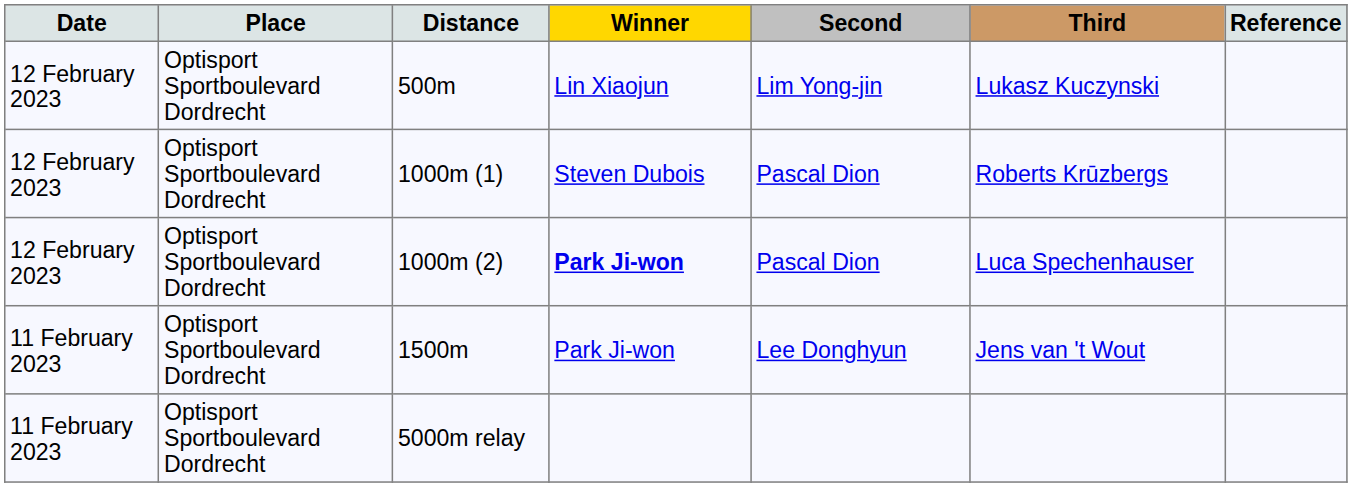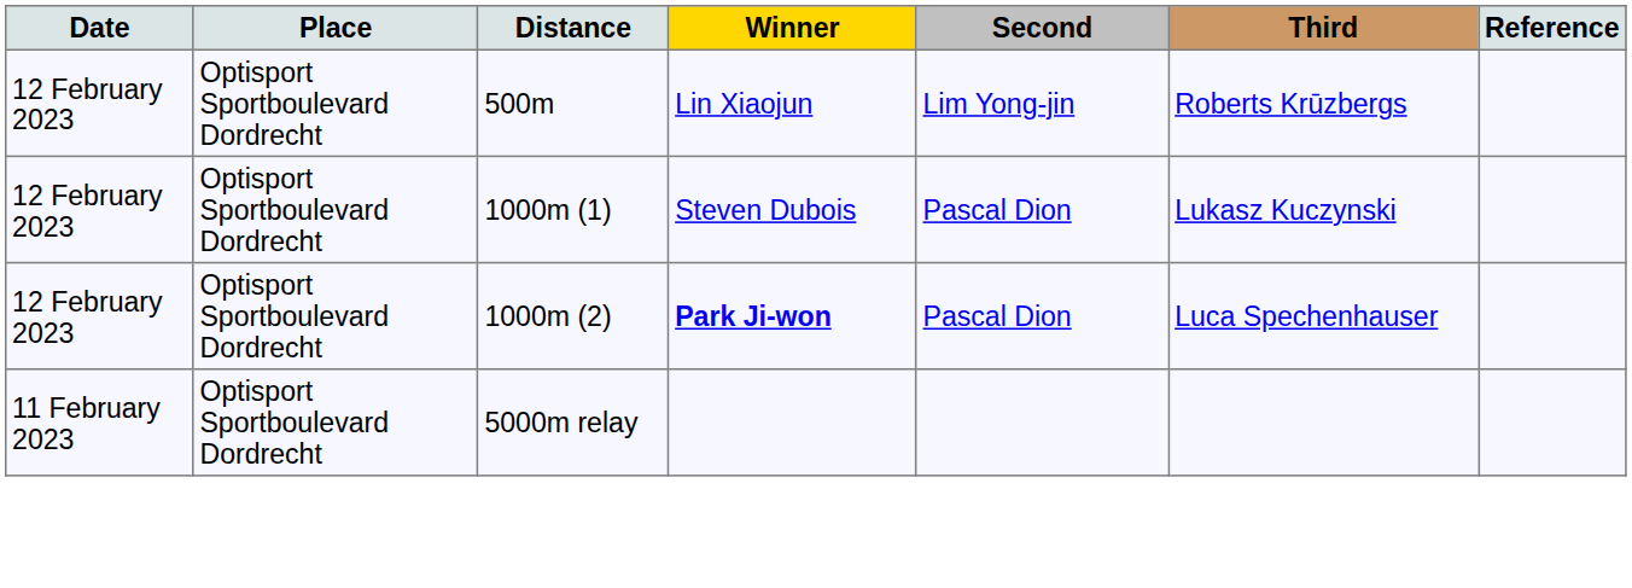 <table bgcolor="#f7f8ff" cellpadding="3" cellspacing="0" border="1" style="font-size: 95%; border: gray solid 1px; border-collapse: collapse;">
 <tr bgcolor="#cccccc" (1>
 <td width="150" align="center" bgcolor="#dce5e5"><strong>Date</strong></td>
 <td width="220" align="center" bgcolor="#dce5e5"><strong>Place</strong></td>
 <td width="150" align="center" bgcolor="#dce5e5"><strong>Distance</strong></td>
 <td align="center" bgcolor="gold" width="250"><strong>Winner</strong></td>
 <td align="center" bgcolor="silver" width="250"><strong>Second</strong></td>
 <td width="250" align="center" bgcolor="#cc9966"><strong>Third</strong></td>
 <td width="30" align="center" bgcolor="#dce5e5"><strong>Reference</strong></td>
 </tr>
 <tr align="left">
 <td>12 February 2023</td>
 <td>Optisport Sportboulevard Dordrecht</td>
 <td>500m</td>
 <td> <a href='#'>Lin Xiaojun</a></td>
 <td> <a href='#'>Lim Yong-jin</a></td>
-<td> <a href='#'>Lukasz Kuczynski</a></td>
+<td> <a href='#'>Roberts Krūzbergs</a></td>
 <td></td>
 </tr>
 <tr align="left">
 <td>12 February 2023</td>
 <td>Optisport Sportboulevard Dordrecht</td>
 <td>1000m (1)</td>
 <td> <a href='#'>Steven Dubois</a></td>
 <td> <a href='#'>Pascal Dion</a></td>
-<td> <a href='#'>Roberts Krūzbergs</a></td>
+<td> <a href='#'>Lukasz Kuczynski</a></td>
 <td></td>
 </tr>
 <tr align="left">
 <td>12 February 2023</td>
 <td>Optisport Sportboulevard Dordrecht</td>
 <td>1000m (2)</td>
 <td><strong> <a href='#'>Park Ji-won</a></strong></td>
 <td> <a href='#'>Pascal Dion</a></td>
 <td> <a href='#'>Luca Spechenhauser</a></td>
 <td></td>
 </tr>
 <tr align="left">
 <td>11 February 2023</td>
 <td>Optisport Sportboulevard Dordrecht</td>
-<td>1500m</td>
-<td> <a href='#'>Park Ji-won</a></td>
-<td> <a href='#'>Lee Donghyun</a></td>
-<td> <a href='#'>Jens van 't Wout</a></td>
-<td></td>
-</tr>
-<tr align="left">
-<td>11 February 2023</td>
-<td>Optisport Sportboulevard Dordrecht</td>
 <td>5000m relay</td>
 <td></td>
 <td></td>
 <td></td>
 <td></td>
 </tr>
 </table>
